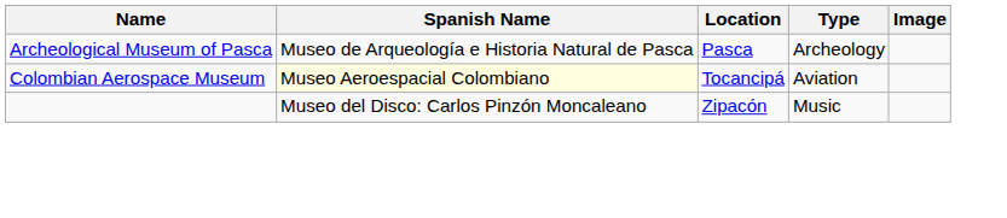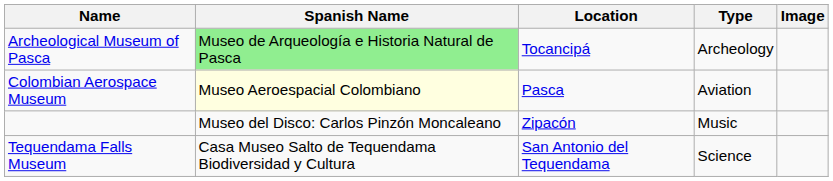 <table class="wikitable sortable">
 <tr>
 <th>Name</th>
 <th>Spanish Name</th>
 <th>Location</th>
 <th>Type</th>
 <th>Image</th>
 </tr>
 <tr>
 <td><a href='#'>Archeological Museum of Pasca</a></td>
-<td>Museo de Arqueología e Historia Natural de Pasca</td>
-<td><a href='#'>Pasca</a></td>
+<td style="background: lightgreen;">Museo de Arqueología e Historia Natural de Pasca</td>
+<td><a href='#'>Tocancipá</a></td>
 <td>Archeology</td>
 <td></td>
 </tr>
 <tr>
 <td><a href='#'>Colombian Aerospace Museum</a></td>
 <td style="background: lightyellow;">Museo Aeroespacial Colombiano</td>
-<td><a href='#'>Tocancipá</a></td>
+<td><a href='#'>Pasca</a></td>
 <td>Aviation</td>
 <td></td>
 </tr>
 <tr>
 <td></td>
 <td>Museo del Disco: Carlos Pinzón Moncaleano</td>
 <td><a href='#'>Zipacón</a></td>
 <td>Music</td>
 <td></td>
 </tr>
+<tr>
+<td><a href='#'>Tequendama Falls Museum</a></td>
+<td>Casa Museo Salto de Tequendama Biodiversidad y Cultura</td>
+<td><a href='#'>San Antonio del Tequendama</a></td>
+<td>Science</td>
+<td></td>
+</tr>
 </table>
